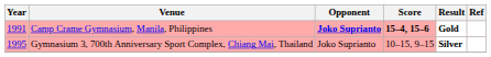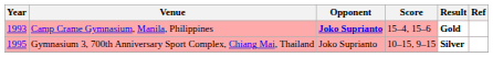 <table class="sortable wikitable" style="font-size: 90%;">
 <tr>
 <th>Year</th>
 <th>Venue</th>
 <th>Opponent</th>
 <th>Score</th>
 <th>Result</th>
 <th>Ref</th>
 </tr>
 <tr style="background:#FFAAAA">
-<td align="center"><a href='#'>1991</a></td>
+<td align="center"><a href='#'>1993</a></td>
 <td align="left"><a href='#'>Camp Crame Gymnasium</a>, <a href='#'>Manila</a>, Philippines</td>
 <td align="left"><strong> <a href='#'>Joko Suprianto</a></strong></td>
-<td align="left"><strong>15–4, 15–6</strong></td>
+<td align="left">15–4, 15–6</td>
 <td style="text-align:left; background:white"> <strong>Gold</strong></td>
 <td style="text-align:center; background:white"></td>
 </tr>
 <tr style="background:#FFAAAA">
 <td align="center"><a href='#'>1995</a></td>
 <td align="left">Gymnasium 3, 700th Anniversary Sport Complex, <a href='#'>Chiang Mai</a>, Thailand</td>
 <td align="left"> Joko Suprianto</td>
 <td align="left">10–15, 9–15</td>
 <td style="text-align:left; background:white"> <strong>Silver</strong></td>
 <td style="text-align:center; background:white"></td>
 </tr>
 <tr>
 </tr>
 </table>
